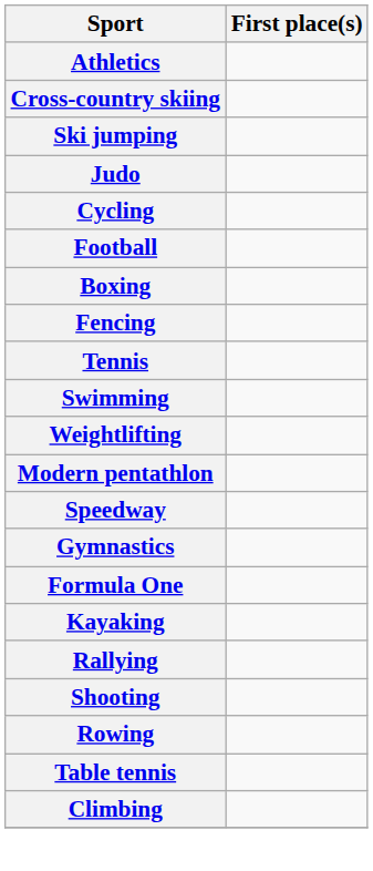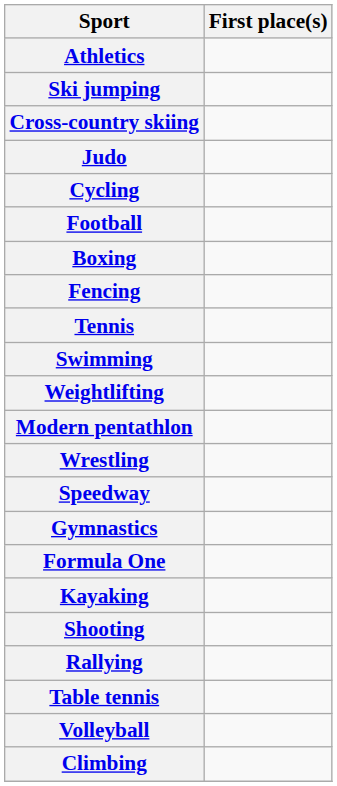 <table class="wikitable plainrowheaders sortable">
 <tr>
 <th scope=col>Sport</th>
 <th scope=col>First place(s)</th>
 </tr>
 <tr>
 <th scope=row><a href='#'>Athletics</a></th>
 <td align=center></td>
 </tr>
 <tr>
-<th scope=row><a href='#'>Cross-country skiing</a></th>
+<th scope=row><a href='#'>Ski jumping</a></th>
 <td align=center></td>
 </tr>
 <tr>
-<th scope=row><a href='#'>Ski jumping</a></th>
+<th scope=row><a href='#'>Cross-country skiing</a></th>
 <td align=center></td>
 </tr>
 <tr>
 <th scope=row><a href='#'>Judo</a></th>
 <td align=center></td>
 </tr>
 <tr>
 <th scope=row><a href='#'>Cycling</a></th>
 <td align=center></td>
 </tr>
 <tr>
 <th scope=row><a href='#'>Football</a></th>
 <td align=center></td>
 </tr>
 <tr>
 <th scope=row><a href='#'>Boxing</a></th>
 <td align=center></td>
 </tr>
 <tr>
 <th scope=row><a href='#'>Fencing</a></th>
 <td align=center></td>
 </tr>
 <tr>
 <th scope=row><a href='#'>Tennis</a></th>
 <td align=center></td>
 </tr>
 <tr>
 <th scope=row><a href='#'>Swimming</a></th>
 <td align=center></td>
 </tr>
 <tr>
 <th scope=row><a href='#'>Weightlifting</a></th>
 <td align=center></td>
 </tr>
 <tr>
 <th scope=row><a href='#'>Modern pentathlon</a></th>
 <td align=center></td>
 </tr>
 <tr>
+<th scope=row><a href='#'>Wrestling</a></th>
+<td align=center></td>
+</tr>
+<tr>
 <th scope=row><a href='#'>Speedway</a></th>
 <td align=center></td>
 </tr>
 <tr>
 <th scope=row><a href='#'>Gymnastics</a></th>
 <td align=center></td>
 </tr>
 <tr>
 <th scope=row><a href='#'>Formula One</a></th>
 <td align=center></td>
 </tr>
 <tr>
 <th scope=row><a href='#'>Kayaking</a></th>
 <td align=center></td>
 </tr>
 <tr>
+<th scope=row><a href='#'>Shooting</a></th>
+<td align=center></td>
+</tr>
+<tr>
 <th scope=row><a href='#'>Rallying</a></th>
 <td align=center></td>
 </tr>
 <tr>
-<th scope=row><a href='#'>Shooting</a></th>
+<th scope=row><a href='#'>Table tennis</a></th>
 <td align=center></td>
 </tr>
 <tr>
-<th scope=row><a href='#'>Rowing</a></th>
-<td align=center></td>
-</tr>
-<tr>
-<th scope=row><a href='#'>Table tennis</a></th>
+<th scope=row><a href='#'>Volleyball</a></th>
 <td align=center></td>
 </tr>
 <tr>
 <th scope=row><a href='#'>Climbing</a></th>
 <td align=center></td>
 </tr>
 <tr>
 </tr>
 </table>
